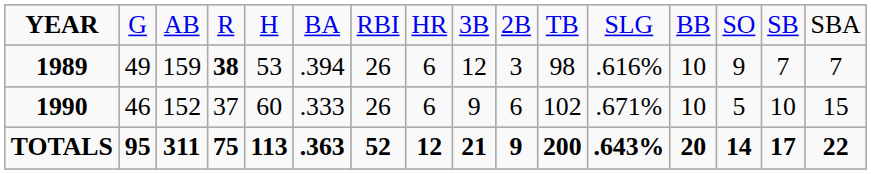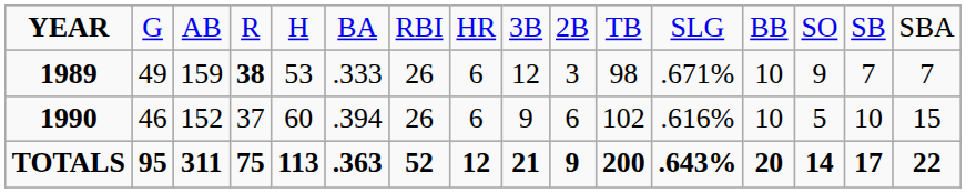 <table class="wikitable">
 <tr align=center>
 <td><strong>YEAR</strong></td>
 <td><a href='#'>G</a></td>
 <td><a href='#'>AB</a></td>
 <td><a href='#'>R</a></td>
 <td><a href='#'>H</a></td>
 <td><a href='#'>BA</a></td>
 <td><a href='#'>RBI</a></td>
 <td><a href='#'>HR</a></td>
 <td><a href='#'>3B</a></td>
 <td><a href='#'>2B</a></td>
 <td><a href='#'>TB</a></td>
 <td><a href='#'>SLG</a></td>
 <td><a href='#'>BB</a></td>
 <td><a href='#'>SO</a></td>
 <td><a href='#'>SB</a></td>
 <td>SBA</td>
 </tr>
 <tr align=center>
 <td><strong>1989</strong></td>
 <td>49</td>
 <td>159</td>
 <td><strong>38</strong></td>
 <td>53</td>
-<td>.394</td>
+<td>.333</td>
 <td>26</td>
 <td>6</td>
 <td>12</td>
 <td>3</td>
 <td>98</td>
-<td>.616%</td>
+<td>.671%</td>
 <td>10</td>
 <td>9</td>
 <td>7</td>
 <td>7</td>
 </tr>
 <tr align=center>
 <td><strong>1990</strong></td>
 <td>46</td>
 <td>152</td>
 <td>37</td>
 <td>60</td>
-<td>.333</td>
+<td>.394</td>
 <td>26</td>
 <td>6</td>
 <td>9</td>
 <td>6</td>
 <td>102</td>
-<td>.671%</td>
+<td>.616%</td>
 <td>10</td>
 <td>5</td>
 <td>10</td>
 <td>15</td>
 </tr>
 <tr align=center>
 <td><strong>TOTALS</strong></td>
 <td><strong>95</strong></td>
 <td><strong>311</strong></td>
 <td><strong>75</strong></td>
 <td><strong>113</strong></td>
 <td><strong>.363</strong></td>
 <td><strong>52</strong></td>
 <td><strong>12</strong></td>
 <td><strong>21</strong></td>
 <td><strong>9</strong></td>
 <td><strong>200</strong></td>
 <td><strong>.643%</strong></td>
 <td><strong>20</strong></td>
 <td><strong>14</strong></td>
 <td><strong>17</strong></td>
 <td><strong>22</strong></td>
 </tr>
 </table>
